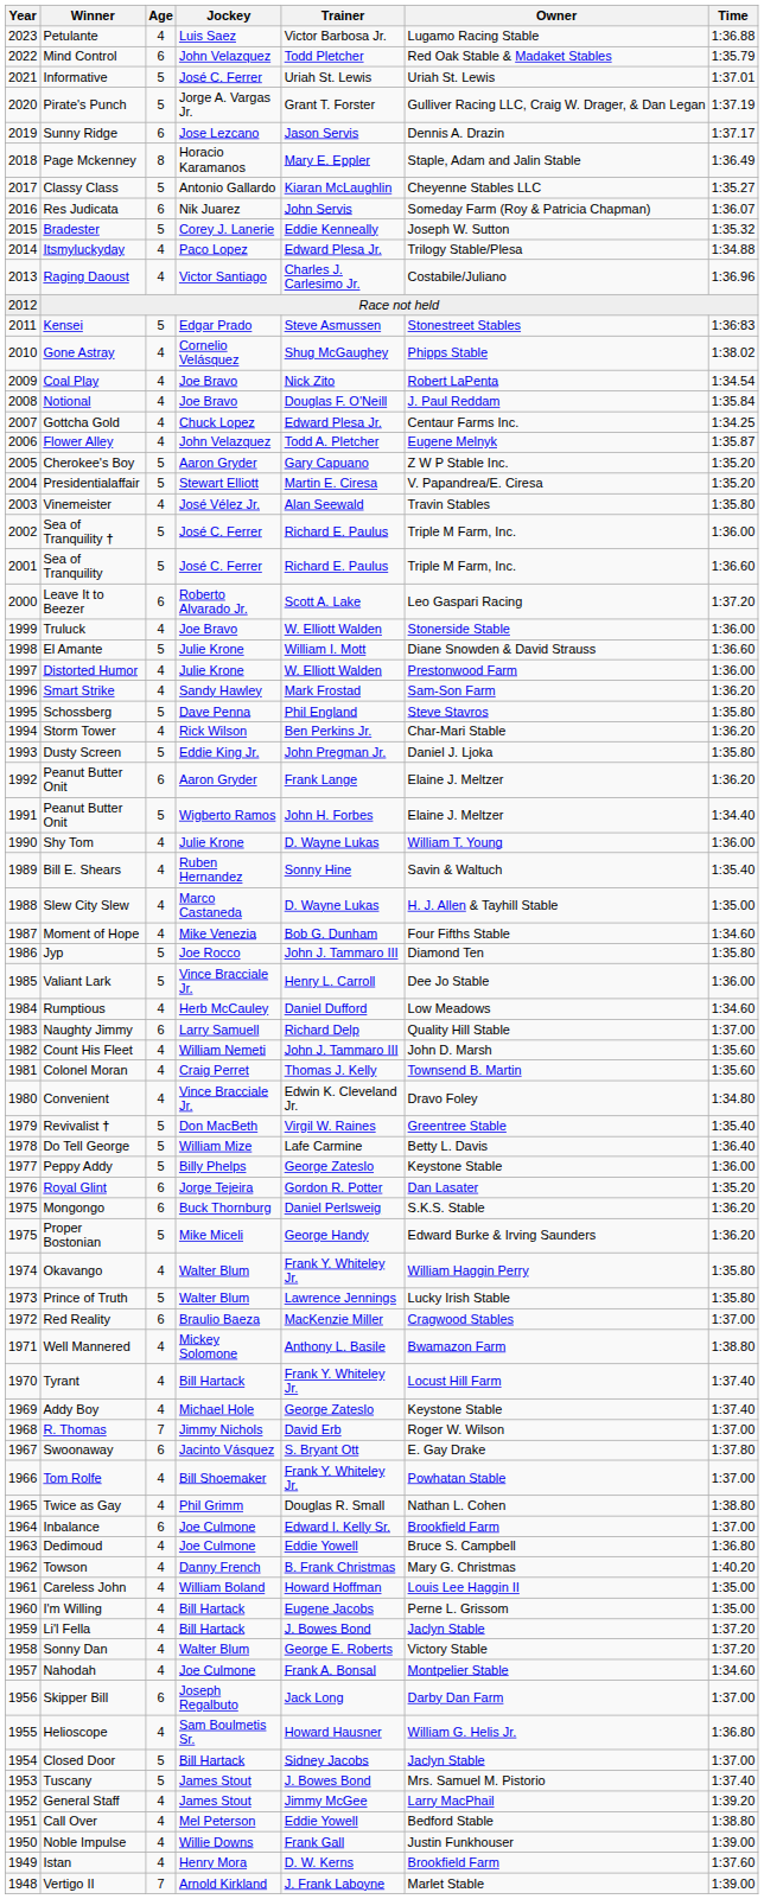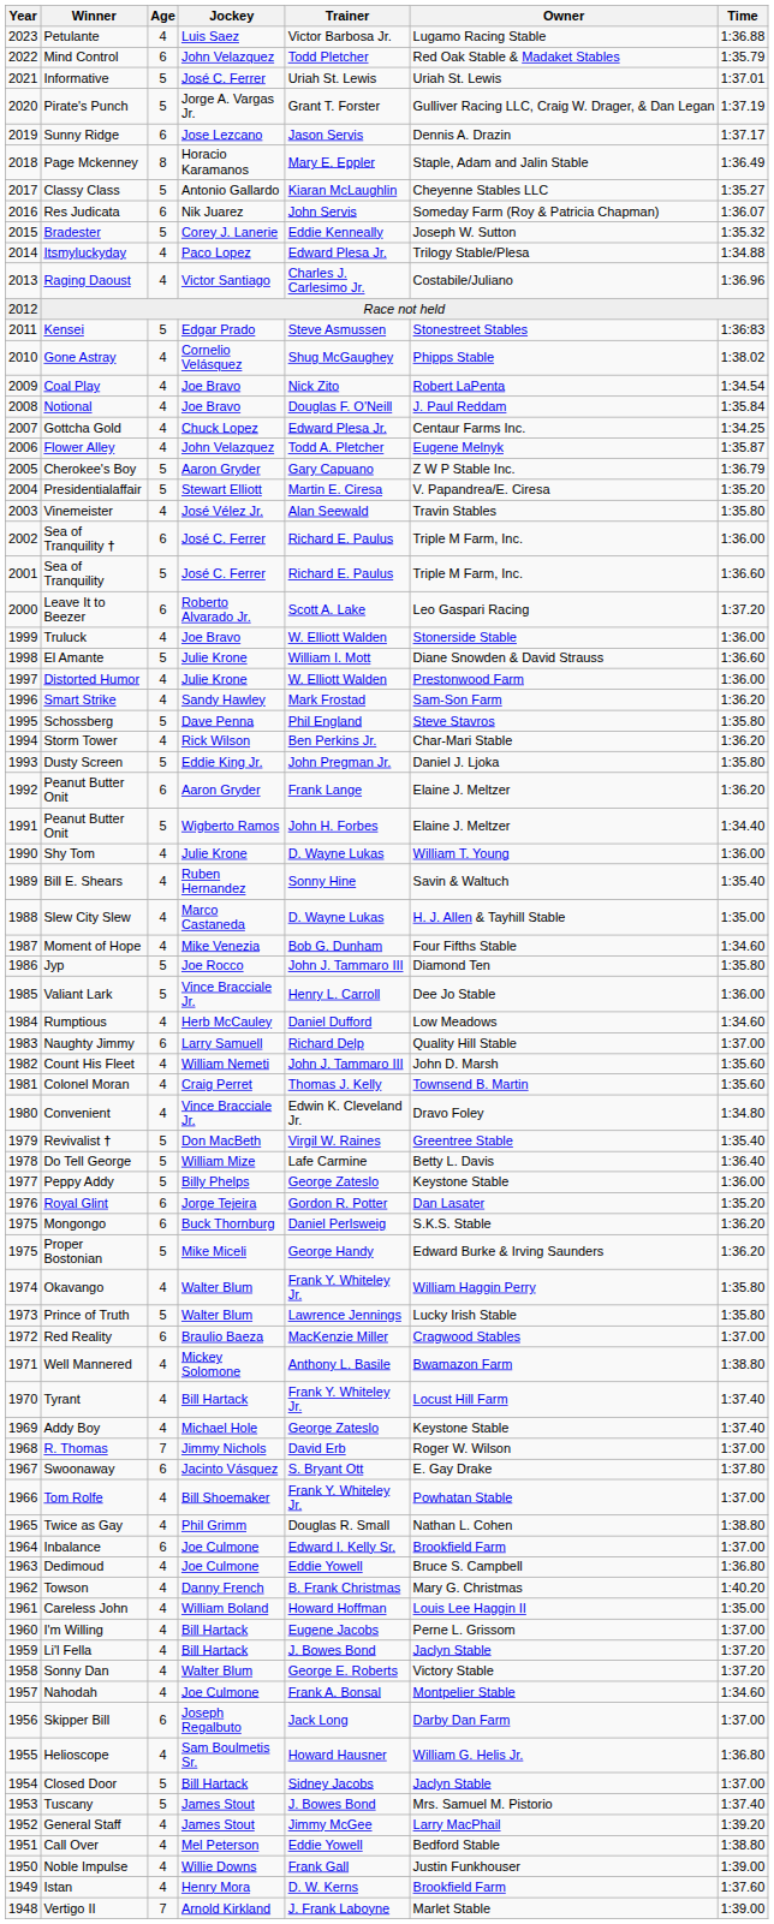 <table class="wikitable sortable" style="font-size:90%">
 <tr>
 <th style="width:30px">Year<br></th>
 <th style="width:110px">Winner<br></th>
 <th style="width:20px">Age<br></th>
 <th style="width:110px">Jockey<br></th>
 <th style="width:130px">Trainer<br></th>
 <th>Owner<br></th>
 <th style="width:25px">Time<br></th>
 </tr>
 <tr>
 <td align=center>2023</td>
 <td>Petulante</td>
 <td align=center>4</td>
 <td><a href='#'>Luis Saez</a></td>
 <td>Victor Barbosa Jr.</td>
 <td>Lugamo Racing Stable</td>
 <td>1:36.88</td>
 </tr>
 <tr>
 <td align=center>2022</td>
 <td>Mind Control</td>
 <td align=center>6</td>
 <td><a href='#'>John Velazquez</a></td>
 <td><a href='#'>Todd Pletcher</a></td>
 <td>Red Oak Stable & <a href='#'>Madaket Stables</a></td>
 <td>1:35.79</td>
 </tr>
 <tr>
 <td align=center>2021</td>
 <td>Informative</td>
 <td align=center>5</td>
 <td><a href='#'>José C. Ferrer</a></td>
 <td>Uriah St. Lewis</td>
 <td>Uriah St. Lewis</td>
 <td>1:37.01</td>
 </tr>
 <tr>
 <td align=center>2020</td>
 <td>Pirate's Punch</td>
 <td align=center>5</td>
 <td>Jorge A. Vargas Jr.</td>
 <td>Grant T. Forster</td>
 <td>Gulliver Racing LLC, Craig W. Drager, & Dan Legan</td>
 <td>1:37.19</td>
 </tr>
 <tr>
 <td align=center>2019</td>
 <td>Sunny Ridge</td>
 <td align=center>6</td>
 <td><a href='#'>Jose Lezcano</a></td>
 <td><a href='#'>Jason Servis</a></td>
 <td>Dennis A. Drazin</td>
 <td>1:37.17</td>
 </tr>
 <tr>
 <td align=center>2018</td>
 <td>Page Mckenney</td>
 <td align=center>8</td>
 <td>Horacio Karamanos</td>
 <td><a href='#'>Mary E. Eppler</a></td>
 <td>Staple, Adam and Jalin Stable</td>
 <td>1:36.49</td>
 </tr>
 <tr>
 <td align=center>2017</td>
 <td>Classy Class</td>
 <td align=center>5</td>
 <td>Antonio Gallardo</td>
 <td><a href='#'>Kiaran McLaughlin</a></td>
 <td>Cheyenne Stables LLC</td>
 <td>1:35.27</td>
 </tr>
 <tr>
 <td align=center>2016</td>
 <td>Res Judicata</td>
 <td align=center>6</td>
 <td>Nik Juarez</td>
 <td><a href='#'>John Servis</a></td>
 <td>Someday Farm (Roy & Patricia Chapman)</td>
 <td>1:36.07</td>
 </tr>
 <tr>
 <td align=center>2015</td>
 <td><a href='#'>Bradester</a></td>
 <td align=center>5</td>
 <td><a href='#'>Corey J. Lanerie</a></td>
 <td><a href='#'>Eddie Kenneally</a></td>
 <td>Joseph W. Sutton</td>
 <td>1:35.32</td>
 </tr>
 <tr>
 <td align=center>2014</td>
 <td><a href='#'>Itsmyluckyday</a></td>
 <td align=center>4</td>
 <td><a href='#'>Paco Lopez</a></td>
 <td><a href='#'>Edward Plesa Jr.</a></td>
 <td>Trilogy Stable/Plesa</td>
 <td>1:34.88</td>
 </tr>
 <tr>
 <td align=center>2013</td>
 <td><a href='#'>Raging Daoust</a></td>
 <td align=center>4</td>
 <td><a href='#'>Victor Santiago</a></td>
 <td><a href='#'>Charles J. Carlesimo Jr.</a></td>
 <td>Costabile/Juliano</td>
 <td>1:36.96</td>
 </tr>
 <tr bgcolor="#eeeeee">
 <td align=center>2012</td>
 <td colspan="6" align="center"><em>Race not held</em></td>
 </tr>
 <tr>
 <td align=center>2011</td>
 <td><a href='#'>Kensei</a></td>
 <td align=center>5</td>
 <td><a href='#'>Edgar Prado</a></td>
 <td><a href='#'>Steve Asmussen</a></td>
 <td><a href='#'>Stonestreet Stables</a></td>
 <td>1:36:83</td>
 </tr>
 <tr>
 <td align=center>2010</td>
 <td><a href='#'>Gone Astray</a></td>
 <td align=center>4</td>
 <td><a href='#'>Cornelio Velásquez</a></td>
 <td><a href='#'>Shug McGaughey</a></td>
 <td><a href='#'>Phipps Stable</a></td>
 <td>1:38.02</td>
 </tr>
 <tr>
 <td align=center>2009</td>
 <td><a href='#'>Coal Play</a></td>
 <td align=center>4</td>
 <td><a href='#'>Joe Bravo</a></td>
 <td><a href='#'>Nick Zito</a></td>
 <td><a href='#'>Robert LaPenta</a></td>
 <td>1:34.54</td>
 </tr>
 <tr>
 <td align=center>2008</td>
 <td><a href='#'>Notional</a></td>
 <td align=center>4</td>
 <td><a href='#'>Joe Bravo</a></td>
 <td><a href='#'>Douglas F. O'Neill</a></td>
 <td><a href='#'>J. Paul Reddam</a></td>
 <td>1:35.84</td>
 </tr>
 <tr>
 <td align=center>2007</td>
 <td>Gottcha Gold</td>
 <td align=center>4</td>
 <td><a href='#'>Chuck Lopez</a></td>
 <td><a href='#'>Edward Plesa Jr.</a></td>
 <td>Centaur Farms Inc.</td>
 <td>1:34.25</td>
 </tr>
 <tr>
 <td align=center>2006</td>
 <td><a href='#'>Flower Alley</a></td>
 <td align=center>4</td>
 <td><a href='#'>John Velazquez</a></td>
 <td><a href='#'>Todd A. Pletcher</a></td>
 <td><a href='#'>Eugene Melnyk</a></td>
 <td>1:35.87</td>
 </tr>
 <tr>
 <td align=center>2005</td>
 <td>Cherokee's Boy</td>
 <td align=center>5</td>
 <td><a href='#'>Aaron Gryder</a></td>
 <td><a href='#'>Gary Capuano</a></td>
 <td>Z W P Stable Inc.</td>
-<td>1:35.20</td>
+<td>1:36.79</td>
 </tr>
 <tr>
 <td align=center>2004</td>
 <td>Presidentialaffair</td>
 <td align=center>5</td>
 <td><a href='#'>Stewart Elliott</a></td>
 <td><a href='#'>Martin E. Ciresa</a></td>
 <td>V. Papandrea/E. Ciresa</td>
 <td>1:35.20</td>
 </tr>
 <tr>
 <td align=center>2003</td>
 <td>Vinemeister</td>
 <td align=center>4</td>
 <td><a href='#'>José Vélez Jr.</a></td>
 <td><a href='#'>Alan Seewald</a></td>
 <td>Travin Stables</td>
 <td>1:35.80</td>
 </tr>
 <tr>
 <td align=center>2002</td>
 <td>Sea of Tranquility <strong>†</strong></td>
-<td align=center>5</td>
+<td align=center>6</td>
 <td><a href='#'>José C. Ferrer</a></td>
 <td><a href='#'>Richard E. Paulus</a></td>
 <td>Triple M Farm, Inc.</td>
 <td>1:36.00</td>
 </tr>
 <tr>
 <td align=center>2001</td>
 <td>Sea of Tranquility</td>
 <td align=center>5</td>
 <td><a href='#'>José C. Ferrer</a></td>
 <td><a href='#'>Richard E. Paulus</a></td>
 <td>Triple M Farm, Inc.</td>
 <td>1:36.60</td>
 </tr>
 <tr>
 <td align=center>2000</td>
 <td>Leave It to Beezer</td>
 <td align=center>6</td>
 <td><a href='#'>Roberto Alvarado Jr.</a></td>
 <td><a href='#'>Scott A. Lake</a></td>
 <td>Leo Gaspari Racing</td>
 <td>1:37.20</td>
 </tr>
 <tr>
 <td align=center>1999</td>
 <td>Truluck</td>
 <td align=center>4</td>
 <td><a href='#'>Joe Bravo</a></td>
 <td><a href='#'>W. Elliott Walden</a></td>
 <td><a href='#'>Stonerside Stable</a></td>
 <td>1:36.00</td>
 </tr>
 <tr>
 <td align=center>1998</td>
 <td>El Amante</td>
 <td align=center>5</td>
 <td><a href='#'>Julie Krone</a></td>
 <td><a href='#'>William I. Mott</a></td>
 <td>Diane Snowden & David Strauss</td>
 <td>1:36.60</td>
 </tr>
 <tr>
 <td align=center>1997</td>
 <td><a href='#'>Distorted Humor</a></td>
 <td align=center>4</td>
 <td><a href='#'>Julie Krone</a></td>
 <td><a href='#'>W. Elliott Walden</a></td>
 <td><a href='#'>Prestonwood Farm</a></td>
 <td>1:36.00</td>
 </tr>
 <tr>
 <td align=center>1996</td>
 <td><a href='#'>Smart Strike</a></td>
 <td align=center>4</td>
 <td><a href='#'>Sandy Hawley</a></td>
 <td><a href='#'>Mark Frostad</a></td>
 <td><a href='#'>Sam-Son Farm</a></td>
 <td>1:36.20</td>
 </tr>
 <tr>
 <td align=center>1995</td>
 <td>Schossberg</td>
 <td align=center>5</td>
 <td><a href='#'>Dave Penna</a></td>
 <td><a href='#'>Phil England</a></td>
 <td><a href='#'>Steve Stavros</a></td>
 <td>1:35.80</td>
 </tr>
 <tr>
 <td align=center>1994</td>
 <td>Storm Tower</td>
 <td align=center>4</td>
 <td><a href='#'>Rick Wilson</a></td>
 <td><a href='#'>Ben Perkins Jr.</a></td>
 <td>Char-Mari Stable</td>
 <td>1:36.20</td>
 </tr>
 <tr>
 <td align=center>1993</td>
 <td>Dusty Screen</td>
 <td align=center>5</td>
 <td><a href='#'>Eddie King Jr.</a></td>
 <td><a href='#'>John Pregman Jr.</a></td>
 <td>Daniel J. Ljoka</td>
 <td>1:35.80</td>
 </tr>
 <tr>
 <td align=center>1992</td>
 <td>Peanut Butter Onit</td>
 <td align=center>6</td>
 <td><a href='#'>Aaron Gryder</a></td>
 <td><a href='#'>Frank Lange</a></td>
 <td>Elaine J. Meltzer</td>
 <td>1:36.20</td>
 </tr>
 <tr>
 <td align=center>1991</td>
 <td>Peanut Butter Onit</td>
 <td align=center>5</td>
 <td><a href='#'>Wigberto Ramos</a></td>
 <td><a href='#'>John H. Forbes</a></td>
 <td>Elaine J. Meltzer</td>
 <td>1:34.40</td>
 </tr>
 <tr>
 <td align=center>1990</td>
 <td>Shy Tom</td>
 <td align=center>4</td>
 <td><a href='#'>Julie Krone</a></td>
 <td><a href='#'>D. Wayne Lukas</a></td>
 <td><a href='#'>William T. Young</a></td>
 <td>1:36.00</td>
 </tr>
 <tr>
 <td align=center>1989</td>
 <td>Bill E. Shears</td>
 <td align=center>4</td>
 <td><a href='#'>Ruben Hernandez</a></td>
 <td><a href='#'>Sonny Hine</a></td>
 <td>Savin & Waltuch</td>
 <td>1:35.40</td>
 </tr>
 <tr>
 <td align=center>1988</td>
 <td>Slew City Slew</td>
 <td align=center>4</td>
 <td><a href='#'>Marco Castaneda</a></td>
 <td><a href='#'>D. Wayne Lukas</a></td>
 <td><a href='#'>H. J. Allen</a> & Tayhill Stable</td>
 <td>1:35.00</td>
 </tr>
 <tr>
 <td align=center>1987</td>
 <td>Moment of Hope</td>
 <td align=center>4</td>
 <td><a href='#'>Mike Venezia</a></td>
 <td><a href='#'>Bob G. Dunham</a></td>
 <td>Four Fifths Stable</td>
 <td>1:34.60</td>
 </tr>
 <tr>
 <td align=center>1986</td>
 <td>Jyp</td>
 <td align=center>5</td>
 <td><a href='#'>Joe Rocco</a></td>
 <td><a href='#'>John J. Tammaro III</a></td>
 <td>Diamond Ten</td>
 <td>1:35.80</td>
 </tr>
 <tr>
 <td align=center>1985</td>
 <td>Valiant Lark</td>
 <td align=center>5</td>
 <td><a href='#'>Vince Bracciale Jr.</a></td>
 <td><a href='#'>Henry L. Carroll</a></td>
 <td>Dee Jo Stable</td>
 <td>1:36.00</td>
 </tr>
 <tr>
 <td align=center>1984</td>
 <td>Rumptious</td>
 <td align=center>4</td>
 <td><a href='#'>Herb McCauley</a></td>
 <td><a href='#'>Daniel Dufford</a></td>
 <td>Low Meadows</td>
 <td>1:34.60</td>
 </tr>
 <tr>
 <td align=center>1983</td>
 <td>Naughty Jimmy</td>
 <td align=center>6</td>
 <td><a href='#'>Larry Samuell</a></td>
 <td><a href='#'>Richard Delp</a></td>
 <td>Quality Hill Stable</td>
 <td>1:37.00</td>
 </tr>
 <tr>
 <td align=center>1982</td>
 <td>Count His Fleet</td>
 <td align=center>4</td>
 <td><a href='#'>William Nemeti</a></td>
 <td><a href='#'>John J. Tammaro III</a></td>
 <td>John D. Marsh</td>
 <td>1:35.60</td>
 </tr>
 <tr>
 <td align=center>1981</td>
 <td>Colonel Moran</td>
 <td align=center>4</td>
 <td><a href='#'>Craig Perret</a></td>
 <td><a href='#'>Thomas J. Kelly</a></td>
 <td><a href='#'>Townsend B. Martin</a></td>
 <td>1:35.60</td>
 </tr>
 <tr>
 <td align=center>1980</td>
 <td>Convenient</td>
 <td align=center>4</td>
 <td><a href='#'>Vince Bracciale Jr.</a></td>
 <td>Edwin K. Cleveland Jr.</td>
 <td>Dravo Foley</td>
 <td>1:34.80</td>
 </tr>
 <tr>
 <td align=center>1979</td>
 <td>Revivalist <strong>†</strong></td>
 <td align=center>5</td>
 <td><a href='#'>Don MacBeth</a></td>
 <td><a href='#'>Virgil W. Raines</a></td>
 <td><a href='#'>Greentree Stable</a></td>
 <td>1:35.40</td>
 </tr>
 <tr>
 <td align=center>1978</td>
 <td>Do Tell George</td>
 <td align=center>5</td>
 <td><a href='#'>William Mize</a></td>
 <td>Lafe Carmine</td>
 <td>Betty L. Davis</td>
 <td>1:36.40</td>
 </tr>
 <tr>
 <td align=center>1977</td>
 <td>Peppy Addy</td>
 <td align=center>5</td>
 <td><a href='#'>Billy Phelps</a></td>
 <td><a href='#'>George Zateslo</a></td>
 <td>Keystone Stable</td>
 <td>1:36.00</td>
 </tr>
 <tr>
 <td align=center>1976</td>
 <td><a href='#'>Royal Glint</a></td>
 <td align=center>6</td>
 <td><a href='#'>Jorge Tejeira</a></td>
 <td><a href='#'>Gordon R. Potter</a></td>
 <td><a href='#'>Dan Lasater</a></td>
 <td>1:35.20</td>
 </tr>
 <tr>
 <td align=center>1975</td>
 <td>Mongongo</td>
 <td align=center>6</td>
 <td><a href='#'>Buck Thornburg</a></td>
 <td><a href='#'>Daniel Perlsweig</a></td>
 <td>S.K.S. Stable</td>
 <td>1:36.20</td>
 </tr>
 <tr>
 <td align=center>1975</td>
 <td>Proper Bostonian</td>
 <td align=center>5</td>
 <td><a href='#'>Mike Miceli</a></td>
 <td><a href='#'>George Handy</a></td>
 <td>Edward Burke & Irving Saunders</td>
 <td>1:36.20</td>
 </tr>
 <tr>
 <td align=center>1974</td>
 <td>Okavango</td>
 <td align=center>4</td>
 <td><a href='#'>Walter Blum</a></td>
 <td><a href='#'>Frank Y. Whiteley Jr.</a></td>
 <td><a href='#'>William Haggin Perry</a></td>
 <td>1:35.80</td>
 </tr>
 <tr>
 <td align=center>1973</td>
 <td>Prince of Truth</td>
 <td align=center>5</td>
 <td><a href='#'>Walter Blum</a></td>
 <td><a href='#'>Lawrence Jennings</a></td>
 <td>Lucky Irish Stable</td>
 <td>1:35.80</td>
 </tr>
 <tr>
 <td align=center>1972</td>
 <td>Red Reality</td>
 <td align=center>6</td>
 <td><a href='#'>Braulio Baeza</a></td>
 <td><a href='#'>MacKenzie Miller</a></td>
 <td><a href='#'>Cragwood Stables</a></td>
 <td>1:37.00</td>
 </tr>
 <tr>
 <td align=center>1971</td>
 <td>Well Mannered</td>
 <td align=center>4</td>
 <td><a href='#'>Mickey Solomone</a></td>
 <td><a href='#'>Anthony L. Basile</a></td>
 <td><a href='#'>Bwamazon Farm</a></td>
 <td>1:38.80</td>
 </tr>
 <tr>
 <td align=center>1970</td>
 <td>Tyrant</td>
 <td align=center>4</td>
 <td><a href='#'>Bill Hartack</a></td>
 <td><a href='#'>Frank Y. Whiteley Jr.</a></td>
 <td><a href='#'>Locust Hill Farm</a></td>
 <td>1:37.40</td>
 </tr>
 <tr>
 <td align=center>1969</td>
 <td>Addy Boy</td>
 <td align=center>4</td>
 <td><a href='#'>Michael Hole</a></td>
 <td><a href='#'>George Zateslo</a></td>
 <td>Keystone Stable</td>
 <td>1:37.40</td>
 </tr>
 <tr>
 <td align=center>1968</td>
 <td><a href='#'>R. Thomas</a></td>
 <td align=center>7</td>
 <td><a href='#'>Jimmy Nichols</a></td>
 <td><a href='#'>David Erb</a></td>
 <td>Roger W. Wilson</td>
 <td>1:37.00</td>
 </tr>
 <tr>
 <td align=center>1967</td>
 <td>Swoonaway</td>
 <td align=center>6</td>
 <td><a href='#'>Jacinto Vásquez</a></td>
 <td><a href='#'>S. Bryant Ott</a></td>
 <td>E. Gay Drake</td>
 <td>1:37.80</td>
 </tr>
 <tr>
 <td align=center>1966</td>
 <td><a href='#'>Tom Rolfe</a></td>
 <td align=center>4</td>
 <td><a href='#'>Bill Shoemaker</a></td>
 <td><a href='#'>Frank Y. Whiteley Jr.</a></td>
 <td><a href='#'>Powhatan Stable</a></td>
 <td>1:37.00</td>
 </tr>
 <tr>
 <td align=center>1965</td>
 <td>Twice as Gay</td>
 <td align=center>4</td>
 <td><a href='#'>Phil Grimm</a></td>
 <td>Douglas R. Small</td>
 <td>Nathan L. Cohen</td>
 <td>1:38.80</td>
 </tr>
 <tr>
 <td align=center>1964</td>
 <td>Inbalance</td>
 <td align=center>6</td>
 <td><a href='#'>Joe Culmone</a></td>
 <td><a href='#'>Edward I. Kelly Sr.</a></td>
 <td><a href='#'>Brookfield Farm</a></td>
 <td>1:37.00</td>
 </tr>
 <tr>
 <td align=center>1963</td>
 <td>Dedimoud</td>
 <td align=center>4</td>
 <td><a href='#'>Joe Culmone</a></td>
 <td><a href='#'>Eddie Yowell</a></td>
 <td>Bruce S. Campbell</td>
 <td>1:36.80</td>
 </tr>
 <tr>
 <td align=center>1962</td>
 <td>Towson</td>
 <td align=center>4</td>
 <td><a href='#'>Danny French</a></td>
 <td><a href='#'>B. Frank Christmas</a></td>
 <td>Mary G. Christmas</td>
 <td>1:40.20</td>
 </tr>
 <tr>
 <td align=center>1961</td>
 <td>Careless John</td>
 <td align=center>4</td>
 <td><a href='#'>William Boland</a></td>
 <td><a href='#'>Howard Hoffman</a></td>
 <td><a href='#'>Louis Lee Haggin II</a></td>
 <td>1:35.00</td>
 </tr>
 <tr>
 <td align=center>1960</td>
 <td>I'm Willing</td>
 <td align=center>4</td>
 <td><a href='#'>Bill Hartack</a></td>
 <td><a href='#'>Eugene Jacobs</a></td>
 <td>Perne L. Grissom</td>
-<td>1:35.00</td>
+<td>1:37.00</td>
 </tr>
 <tr>
 <td align=center>1959</td>
 <td>Li'l Fella</td>
 <td align=center>4</td>
 <td><a href='#'>Bill Hartack</a></td>
 <td><a href='#'>J. Bowes Bond</a></td>
 <td><a href='#'>Jaclyn Stable</a></td>
 <td>1:37.20</td>
 </tr>
 <tr>
 <td align=center>1958</td>
 <td>Sonny Dan</td>
 <td align=center>4</td>
 <td><a href='#'>Walter Blum</a></td>
 <td><a href='#'>George E. Roberts</a></td>
 <td>Victory Stable</td>
 <td>1:37.20</td>
 </tr>
 <tr>
 <td align=center>1957</td>
 <td>Nahodah</td>
 <td align=center>4</td>
 <td><a href='#'>Joe Culmone</a></td>
 <td><a href='#'>Frank A. Bonsal</a></td>
 <td><a href='#'>Montpelier Stable</a></td>
 <td>1:34.60</td>
 </tr>
 <tr>
 <td align=center>1956</td>
 <td>Skipper Bill</td>
 <td align=center>6</td>
 <td><a href='#'>Joseph Regalbuto</a></td>
 <td><a href='#'>Jack Long</a></td>
 <td><a href='#'>Darby Dan Farm</a></td>
 <td>1:37.00</td>
 </tr>
 <tr>
 <td align=center>1955</td>
 <td>Helioscope</td>
 <td align=center>4</td>
 <td><a href='#'>Sam Boulmetis Sr.</a></td>
 <td><a href='#'>Howard Hausner</a></td>
 <td><a href='#'>William G. Helis Jr.</a></td>
 <td>1:36.80</td>
 </tr>
 <tr>
 <td align=center>1954</td>
 <td>Closed Door</td>
 <td align=center>5</td>
 <td><a href='#'>Bill Hartack</a></td>
 <td><a href='#'>Sidney Jacobs</a></td>
 <td><a href='#'>Jaclyn Stable</a></td>
 <td>1:37.00</td>
 </tr>
 <tr>
 <td align=center>1953</td>
 <td>Tuscany</td>
 <td align=center>5</td>
 <td><a href='#'>James Stout</a></td>
 <td><a href='#'>J. Bowes Bond</a></td>
 <td>Mrs. Samuel M. Pistorio</td>
 <td>1:37.40</td>
 </tr>
 <tr>
 <td align=center>1952</td>
 <td>General Staff</td>
 <td align=center>4</td>
 <td><a href='#'>James Stout</a></td>
 <td><a href='#'>Jimmy McGee</a></td>
 <td><a href='#'>Larry MacPhail</a></td>
 <td>1:39.20</td>
 </tr>
 <tr>
 <td align=center>1951</td>
 <td>Call Over</td>
 <td align=center>4</td>
 <td><a href='#'>Mel Peterson</a></td>
 <td><a href='#'>Eddie Yowell</a></td>
 <td>Bedford Stable</td>
 <td>1:38.80</td>
 </tr>
 <tr>
 <td align=center>1950</td>
 <td>Noble Impulse</td>
 <td align=center>4</td>
 <td><a href='#'>Willie Downs</a></td>
 <td><a href='#'>Frank Gall</a></td>
 <td>Justin Funkhouser</td>
 <td>1:39.00</td>
 </tr>
 <tr>
 <td align=center>1949</td>
 <td>Istan</td>
 <td align=center>4</td>
 <td><a href='#'>Henry Mora</a></td>
 <td><a href='#'>D. W. Kerns</a></td>
 <td><a href='#'>Brookfield Farm</a></td>
 <td>1:37.60</td>
 </tr>
 <tr>
 <td align=center>1948</td>
 <td>Vertigo II</td>
 <td align=center>7</td>
 <td><a href='#'>Arnold Kirkland</a></td>
 <td><a href='#'>J. Frank Laboyne</a></td>
 <td>Marlet Stable</td>
 <td>1:39.00</td>
 </tr>
 </table>
